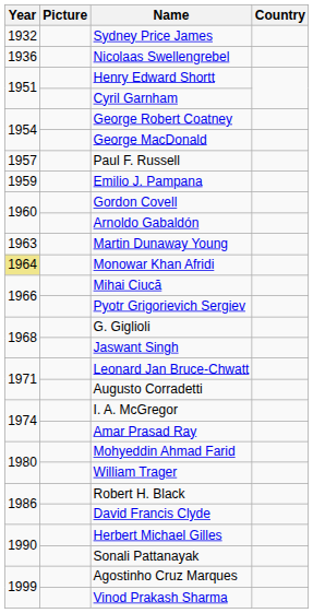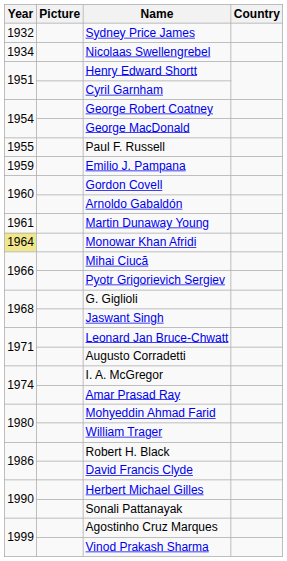 <table class="wikitable plainrowheaders sortable">
 <tr>
 <th>Year</th>
 <th>Picture</th>
 <th>Name</th>
 <th>Country</th>
 </tr>
 <tr>
 <td>1932</td>
 <td></td>
 <td><a href='#'>Sydney Price James</a></td>
 <td></td>
 </tr>
 <tr>
-<td>1936</td>
+<td>1934</td>
 <td></td>
 <td><a href='#'>Nicolaas Swellengrebel</a></td>
 <td></td>
 </tr>
 <tr>
 <td rowspan="2">1951</td>
 <td></td>
 <td><a href='#'>Henry Edward Shortt</a></td>
 <td rowspan="2"></td>
 </tr>
 <tr>
 <td></td>
 <td><a href='#'>Cyril Garnham</a></td>
 </tr>
 <tr>
 <td rowspan="2">1954</td>
 <td></td>
 <td><a href='#'>George Robert Coatney</a></td>
 <td></td>
 </tr>
 <tr>
 <td></td>
 <td><a href='#'>George MacDonald</a></td>
 <td></td>
 </tr>
 <tr>
-<td>1957</td>
+<td>1955</td>
 <td></td>
 <td>Paul F. Russell</td>
 <td></td>
 </tr>
 <tr>
 <td>1959</td>
 <td></td>
 <td><a href='#'>Emilio J. Pampana</a></td>
 <td></td>
 </tr>
 <tr>
 <td rowspan="2">1960</td>
 <td></td>
 <td><a href='#'>Gordon Covell</a></td>
 <td></td>
 </tr>
 <tr>
 <td></td>
 <td><a href='#'>Arnoldo Gabaldón</a></td>
 <td></td>
 </tr>
 <tr>
-<td>1963</td>
+<td>1961</td>
 <td></td>
 <td><a href='#'>Martin Dunaway Young</a></td>
 <td></td>
 </tr>
 <tr>
 <td style="background: khaki;">1964</td>
 <td></td>
 <td><a href='#'>Monowar Khan Afridi</a></td>
 <td></td>
 </tr>
 <tr>
 <td rowspan="2">1966</td>
 <td></td>
 <td><a href='#'>Mihai Ciucă</a></td>
 <td></td>
 </tr>
 <tr>
 <td></td>
 <td><a href='#'>Pyotr Grigorievich Sergiev</a></td>
 <td></td>
 </tr>
 <tr>
 <td rowspan="2">1968</td>
 <td></td>
 <td>G. Giglioli</td>
 <td></td>
 </tr>
 <tr>
 <td></td>
 <td><a href='#'>Jaswant Singh</a></td>
 <td></td>
 </tr>
 <tr>
 <td rowspan="2">1971</td>
 <td></td>
 <td><a href='#'>Leonard Jan Bruce-Chwatt</a></td>
 <td></td>
 </tr>
 <tr>
 <td></td>
 <td>Augusto Corradetti</td>
 <td></td>
 </tr>
 <tr>
 <td rowspan="2">1974</td>
 <td></td>
 <td>I. A. McGregor</td>
 <td></td>
 </tr>
 <tr>
 <td></td>
 <td><a href='#'>Amar Prasad Ray</a></td>
 <td></td>
 </tr>
 <tr>
 <td rowspan="2">1980</td>
 <td></td>
 <td><a href='#'>Mohyeddin Ahmad Farid</a></td>
 <td></td>
 </tr>
 <tr>
 <td></td>
 <td><a href='#'>William Trager</a></td>
 <td></td>
 </tr>
 <tr>
 <td rowspan="2">1986</td>
 <td></td>
 <td>Robert H. Black</td>
 <td></td>
 </tr>
 <tr>
 <td></td>
 <td><a href='#'>David Francis Clyde</a></td>
 <td></td>
 </tr>
 <tr>
 <td rowspan="2">1990</td>
 <td></td>
 <td><a href='#'>Herbert Michael Gilles</a></td>
 <td></td>
 </tr>
 <tr>
 <td></td>
 <td>Sonali Pattanayak</td>
 <td></td>
 </tr>
 <tr>
 <td rowspan="2">1999</td>
 <td></td>
 <td>Agostinho Cruz Marques</td>
 <td></td>
 </tr>
 <tr>
 <td></td>
 <td><a href='#'>Vinod Prakash Sharma</a></td>
 <td></td>
 </tr>
 </table>
